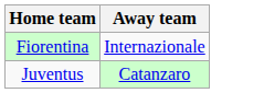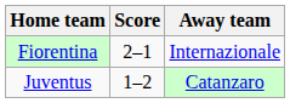 <table class="wikitable" style="text-align: center">
 <tr>
 <th>Home team</th>
+<th>Score</th>
 <th>Away team</th>
 </tr>
 <tr>
 <td bgcolor="#ccffcc"><a href='#'>Fiorentina</a></td>
+<td>2–1</td>
 <td><a href='#'>Internazionale</a></td>
 </tr>
 <tr>
 <td><a href='#'>Juventus</a></td>
+<td>1–2</td>
 <td bgcolor="#ccffcc"><a href='#'>Catanzaro</a></td>
 </tr>
 </table>
